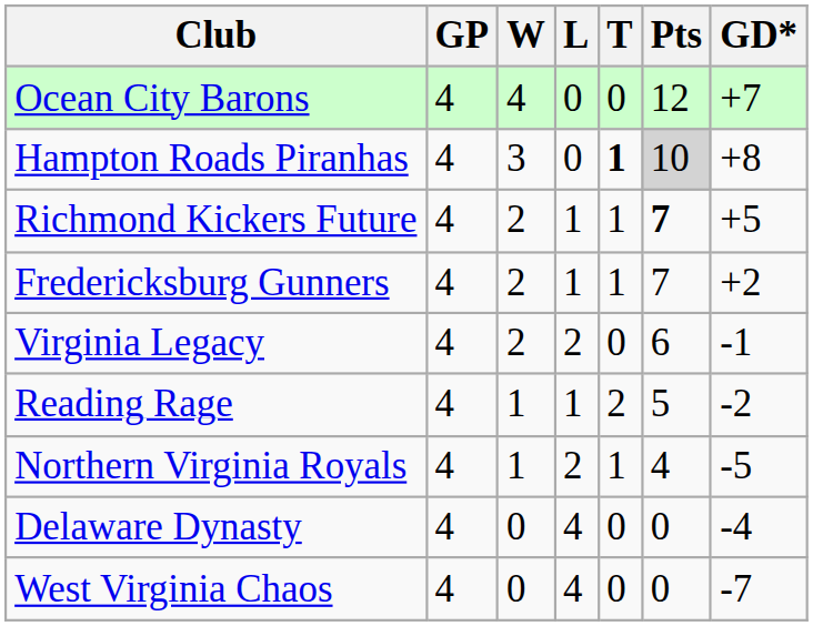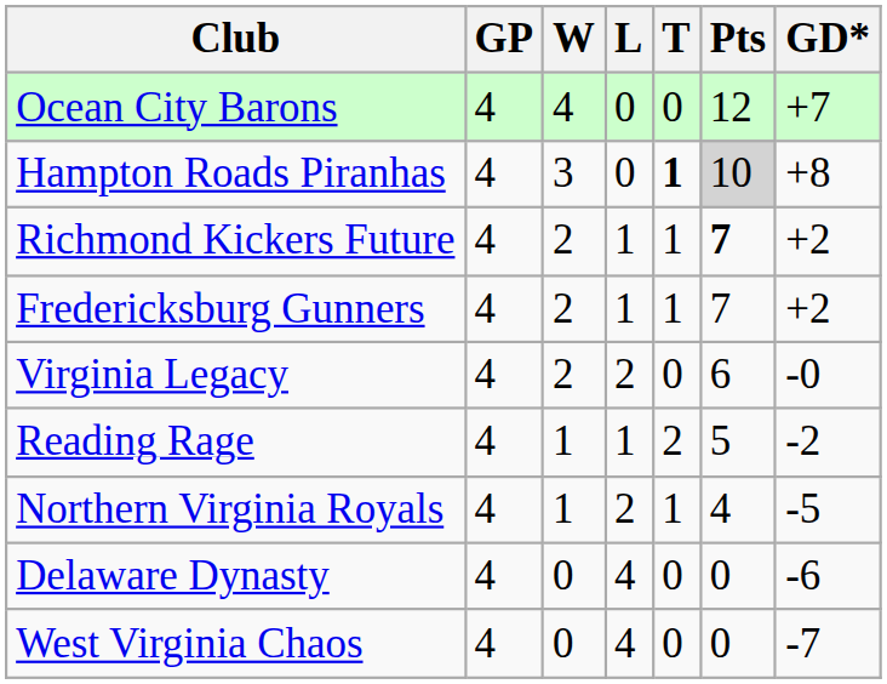 <table class="wikitable">
 <tr>
 <th>Club</th>
 <th>GP</th>
 <th>W</th>
 <th>L</th>
 <th>T</th>
 <th>Pts</th>
 <th>GD*</th>
 </tr>
 <tr bgcolor=#ccffcc>
 <td><a href='#'>Ocean City Barons</a></td>
 <td>4</td>
 <td>4</td>
 <td>0</td>
 <td>0</td>
 <td>12</td>
 <td>+7</td>
 </tr>
 <tr>
 <td><a href='#'>Hampton Roads Piranhas</a></td>
 <td>4</td>
 <td>3</td>
 <td>0</td>
 <td><strong>1</strong></td>
 <td style="background: lightgrey;">10</td>
 <td>+8</td>
 </tr>
 <tr>
 <td><a href='#'>Richmond Kickers Future</a></td>
 <td>4</td>
 <td>2</td>
 <td>1</td>
 <td>1</td>
 <td><strong>7</strong></td>
-<td>+5</td>
+<td>+2</td>
 </tr>
 <tr>
 <td><a href='#'>Fredericksburg Gunners</a></td>
 <td>4</td>
 <td>2</td>
 <td>1</td>
 <td>1</td>
 <td>7</td>
 <td>+2</td>
 </tr>
 <tr>
 <td><a href='#'>Virginia Legacy</a></td>
 <td>4</td>
 <td>2</td>
 <td>2</td>
 <td>0</td>
 <td>6</td>
-<td>-1</td>
+<td>-0</td>
 </tr>
 <tr>
 <td><a href='#'>Reading Rage</a></td>
 <td>4</td>
 <td>1</td>
 <td>1</td>
 <td>2</td>
 <td>5</td>
 <td>-2</td>
 </tr>
 <tr>
 <td><a href='#'>Northern Virginia Royals</a></td>
 <td>4</td>
 <td>1</td>
 <td>2</td>
 <td>1</td>
 <td>4</td>
 <td>-5</td>
 </tr>
 <tr>
 <td><a href='#'>Delaware Dynasty</a></td>
 <td>4</td>
 <td>0</td>
 <td>4</td>
 <td>0</td>
 <td>0</td>
-<td>-4</td>
+<td>-6</td>
 </tr>
 <tr>
 <td><a href='#'>West Virginia Chaos</a></td>
 <td>4</td>
 <td>0</td>
 <td>4</td>
 <td>0</td>
 <td>0</td>
 <td>-7</td>
 </tr>
 </table>
